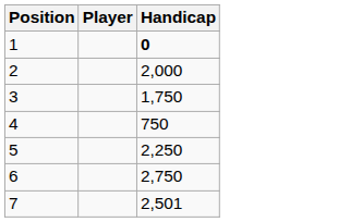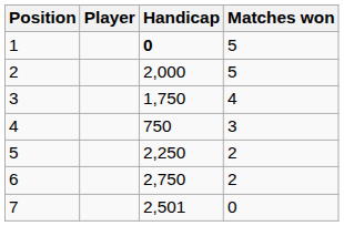 <table class="sortable wikitable plainrowheaders">
 <tr>
 <th>Position</th>
 <th>Player</th>
 <th>Handicap</th>
+<th scope="col" align="center">Matches won</th>
 </tr>
 <tr>
 <td>1</td>
 <td></td>
 <td><strong>0</strong></td>
+<td>5</td>
 </tr>
 <tr>
 <td>2</td>
 <td></td>
 <td>2,000</td>
+<td>5</td>
 </tr>
 <tr>
 <td>3</td>
 <td></td>
 <td>1,750</td>
+<td>4</td>
 </tr>
 <tr>
 <td>4</td>
 <td></td>
 <td>750</td>
+<td>3</td>
 </tr>
 <tr>
 <td>5</td>
 <td></td>
 <td>2,250</td>
+<td>2</td>
 </tr>
 <tr>
 <td>6</td>
 <td></td>
 <td>2,750</td>
+<td>2</td>
 </tr>
 <tr>
 <td>7</td>
 <td></td>
 <td>2,501</td>
+<td>0</td>
 </tr>
 </table>
